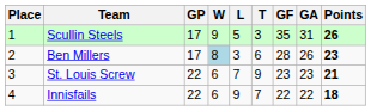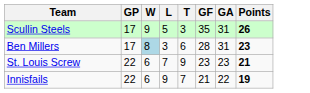 <table class="wikitable">
 <tr>
-<th>Place</th>
 <th width="170">Team</th>
 <th width="20">GP</th>
 <th width="20">W</th>
 <th width="20">L</th>
 <th width="20">T</th>
 <th width="20">GF</th>
 <th width="20">GA</th>
 <th>Points</th>
 </tr>
 <tr bgcolor=#ccffcc>
-<td>1</td>
 <td><a href='#'>Scullin Steels</a></td>
 <td>17</td>
 <td>9</td>
 <td>5</td>
 <td>3</td>
 <td>35</td>
 <td>31</td>
 <td><strong>26</strong></td>
 </tr>
 <tr>
-<td>2</td>
 <td><a href='#'>Ben Millers</a></td>
 <td>17</td>
 <td style="background: lightblue;">8</td>
 <td>3</td>
 <td>6</td>
 <td>28</td>
-<td>26</td>
+<td>31</td>
 <td><strong>23</strong></td>
 </tr>
 <tr>
-<td>3</td>
 <td><a href='#'>St. Louis Screw</a></td>
 <td>22</td>
 <td>6</td>
 <td>7</td>
 <td>9</td>
 <td>23</td>
 <td>23</td>
 <td><strong>21</strong></td>
 </tr>
 <tr>
-<td>4</td>
 <td><a href='#'>Innisfails</a></td>
 <td>22</td>
 <td>6</td>
 <td>9</td>
 <td>7</td>
+<td>21</td>
 <td>22</td>
-<td>22</td>
-<td><strong>18</strong></td>
+<td><strong>19</strong></td>
 </tr>
 </table>
